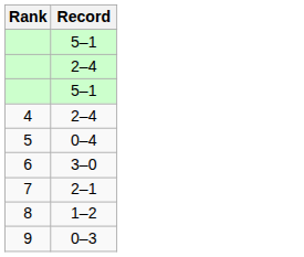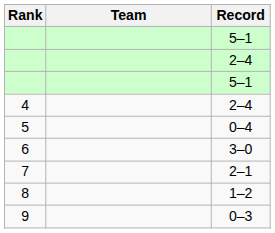 <table class="wikitable" style="text-align: center;">
 <tr>
 <th width=40>Rank</th>
+<th width=180>Team</th>
 <th width=60>Record</th>
 </tr>
 <tr bgcolor="#ccffcc">
 <td></td>
+<td align=left></td>
 <td>5–1</td>
 </tr>
 <tr bgcolor="#ccffcc">
 <td></td>
+<td align=left></td>
 <td>2–4</td>
 </tr>
 <tr bgcolor="#ccffcc">
 <td></td>
+<td align=left></td>
 <td>5–1</td>
 </tr>
 <tr>
 <td>4</td>
+<td align=left></td>
 <td>2–4</td>
 </tr>
 <tr>
 <td>5</td>
+<td align=left></td>
 <td>0–4</td>
 </tr>
 <tr>
 <td>6</td>
+<td align=left></td>
 <td>3–0</td>
 </tr>
 <tr>
 <td>7</td>
+<td align=left></td>
 <td>2–1</td>
 </tr>
 <tr>
 <td>8</td>
+<td align=left></td>
 <td>1–2</td>
 </tr>
 <tr>
 <td>9</td>
+<td align=left></td>
 <td>0–3</td>
 </tr>
 </table>
